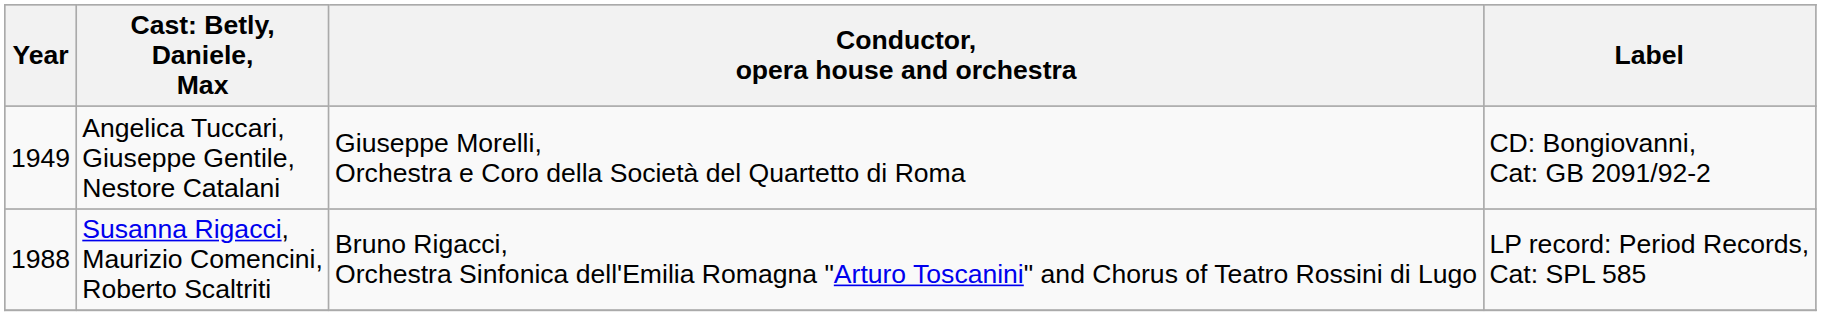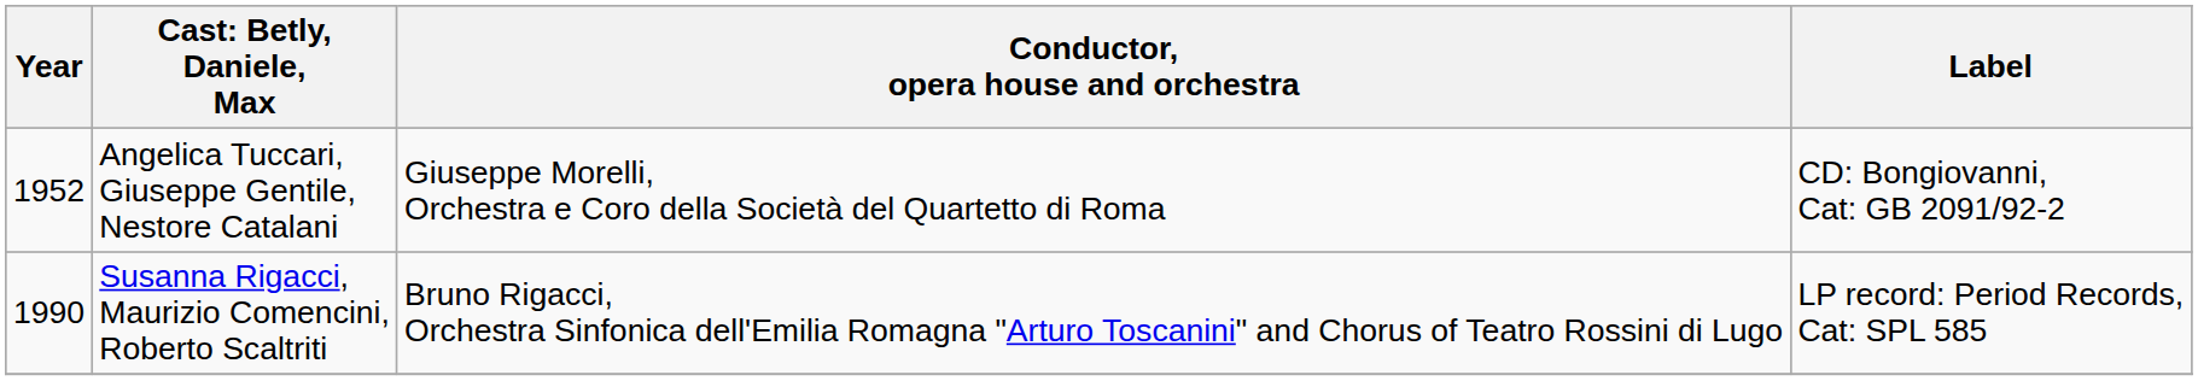 <table class="wikitable">
 <tr>
 <th>Year</th>
 <th>Cast: Betly,<br>Daniele,<br>Max</th>
 <th>Conductor,<br>opera house and orchestra</th>
 <th>Label</th>
 </tr>
 <tr>
-<td>1949</td>
+<td>1952</td>
 <td>Angelica Tuccari,<br>Giuseppe Gentile,<br>Nestore Catalani</td>
 <td>Giuseppe Morelli,<br>Orchestra e Coro della Società del Quartetto di Roma</td>
 <td>CD: Bongiovanni,<br>Cat: GB 2091/92-2</td>
 </tr>
 <tr>
-<td>1988</td>
+<td>1990</td>
 <td><a href='#'>Susanna Rigacci</a>,<br>Maurizio Comencini,<br>Roberto Scaltriti</td>
 <td>Bruno Rigacci,<br>Orchestra Sinfonica dell'Emilia Romagna "<a href='#'>Arturo Toscanini</a>" and Chorus of Teatro Rossini di Lugo</td>
 <td>LP record: Period Records,<br>Cat: SPL 585</td>
 </tr>
 <tr>
 </tr>
 </table>
